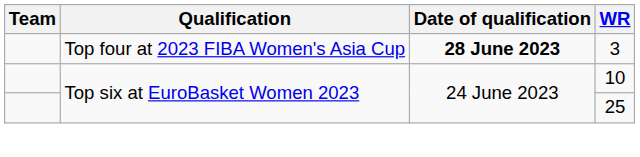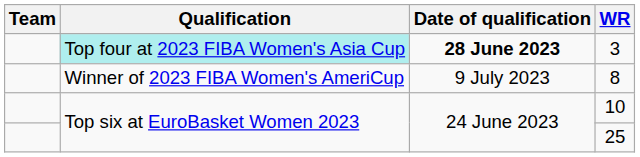 <table class="wikitable sortable">
 <tr>
 <th>Team</th>
 <th>Qualification</th>
 <th>Date of qualification</th>
 <th><a href='#'>WR</a></th>
 </tr>
 <tr>
 <td></td>
-<td>Top four at <a href='#'>2023 FIBA Women's Asia Cup</a></td>
+<td style="background: paleturquoise;">Top four at <a href='#'>2023 FIBA Women's Asia Cup</a></td>
 <td align=center><strong>28 June 2023</strong></td>
 <td align=center>3</td>
+</tr>
+<tr>
+<td></td>
+<td>Winner of <a href='#'>2023 FIBA Women's AmeriCup</a></td>
+<td align=center>9 July 2023</td>
+<td align=center>8</td>
 </tr>
 <tr>
 <td></td>
 <td rowspan=2>Top six at <a href='#'>EuroBasket Women 2023</a></td>
 <td align=center rowspan=2>24 June 2023</td>
 <td align=center>10</td>
 </tr>
 <tr>
 <td></td>
 <td align=center>25</td>
 </tr>
 </table>
